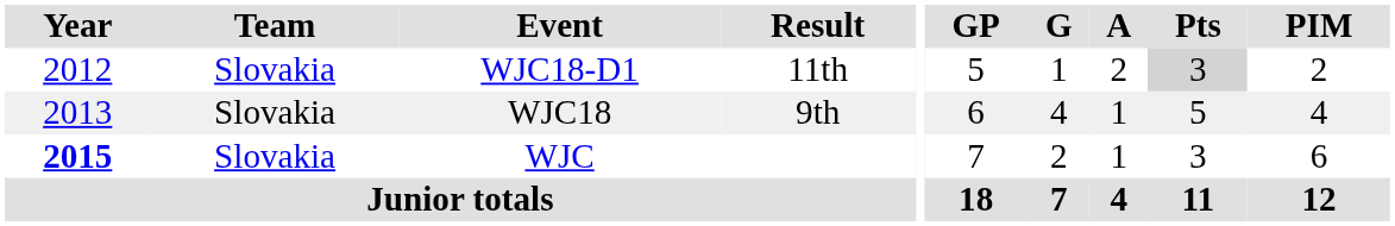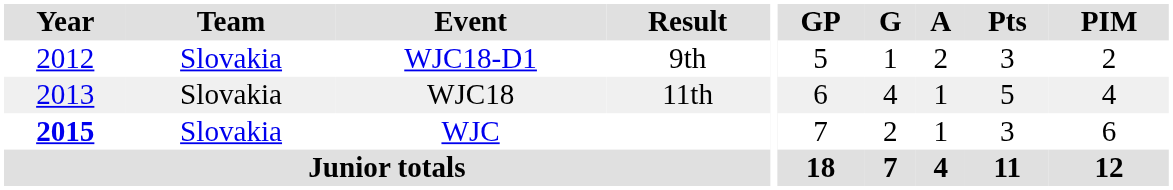 <table border="0" cellpadding="1" cellspacing="0" ID="Table3" style="text-align:center; width:40em">
 <tr ALIGN="center" bgcolor="#e0e0e0">
 <th>Year</th>
 <th>Team</th>
 <th>Event</th>
 <th>Result</th>
 <th rowspan="99" bgcolor="#ffffff"></th>
 <th>GP</th>
 <th>G</th>
 <th>A</th>
 <th>Pts</th>
 <th>PIM</th>
 </tr>
 <tr>
 <td><a href='#'>2012</a></td>
 <td><a href='#'>Slovakia</a></td>
 <td><a href='#'>WJC18-D1</a></td>
-<td>11th</td>
+<td>9th</td>
 <td>5</td>
 <td>1</td>
 <td>2</td>
-<td style="background: lightgrey;">3</td>
+<td>3</td>
 <td>2</td>
 </tr>
 <tr bgcolor="#f0f0f0">
 <td><a href='#'>2013</a></td>
 <td>Slovakia</td>
 <td>WJC18</td>
-<td>9th</td>
+<td>11th</td>
 <td>6</td>
 <td>4</td>
 <td>1</td>
 <td>5</td>
 <td>4</td>
 </tr>
 <tr>
 <td><strong><a href='#'>2015</a></strong></td>
 <td><a href='#'>Slovakia</a></td>
 <td><a href='#'>WJC</a></td>
 <td></td>
 <td>7</td>
 <td>2</td>
 <td>1</td>
 <td>3</td>
 <td>6</td>
 </tr>
 <tr bgcolor="#e0e0e0">
 <th colspan="4">Junior totals</th>
 <th>18</th>
 <th>7</th>
 <th>4</th>
 <th>11</th>
 <th>12</th>
 </tr>
 </table>
